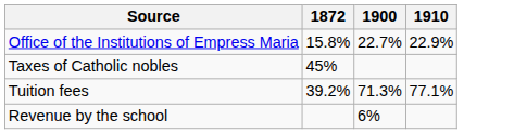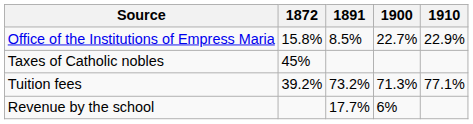 <table class="wikitable floatright">
 <tr>
 <th>Source</th>
 <th>1872</th>
+<th>1891</th>
 <th>1900</th>
 <th>1910</th>
 </tr>
 <tr>
 <td><a href='#'>Office of the Institutions of Empress Maria</a></td>
 <td>15.8%</td>
+<td>8.5%</td>
 <td>22.7%</td>
 <td>22.9%</td>
 </tr>
 <tr>
 <td>Taxes of Catholic nobles</td>
 <td>45%</td>
+<td></td>
 <td> </td>
 <td> </td>
 </tr>
 <tr>
 <td>Tuition fees</td>
 <td>39.2%</td>
+<td>73.2%</td>
 <td>71.3%</td>
 <td>77.1%</td>
 </tr>
 <tr>
 <td>Revenue by the school</td>
 <td></td>
+<td>17.7%</td>
 <td>6%</td>
 <td> </td>
 </tr>
 </table>
